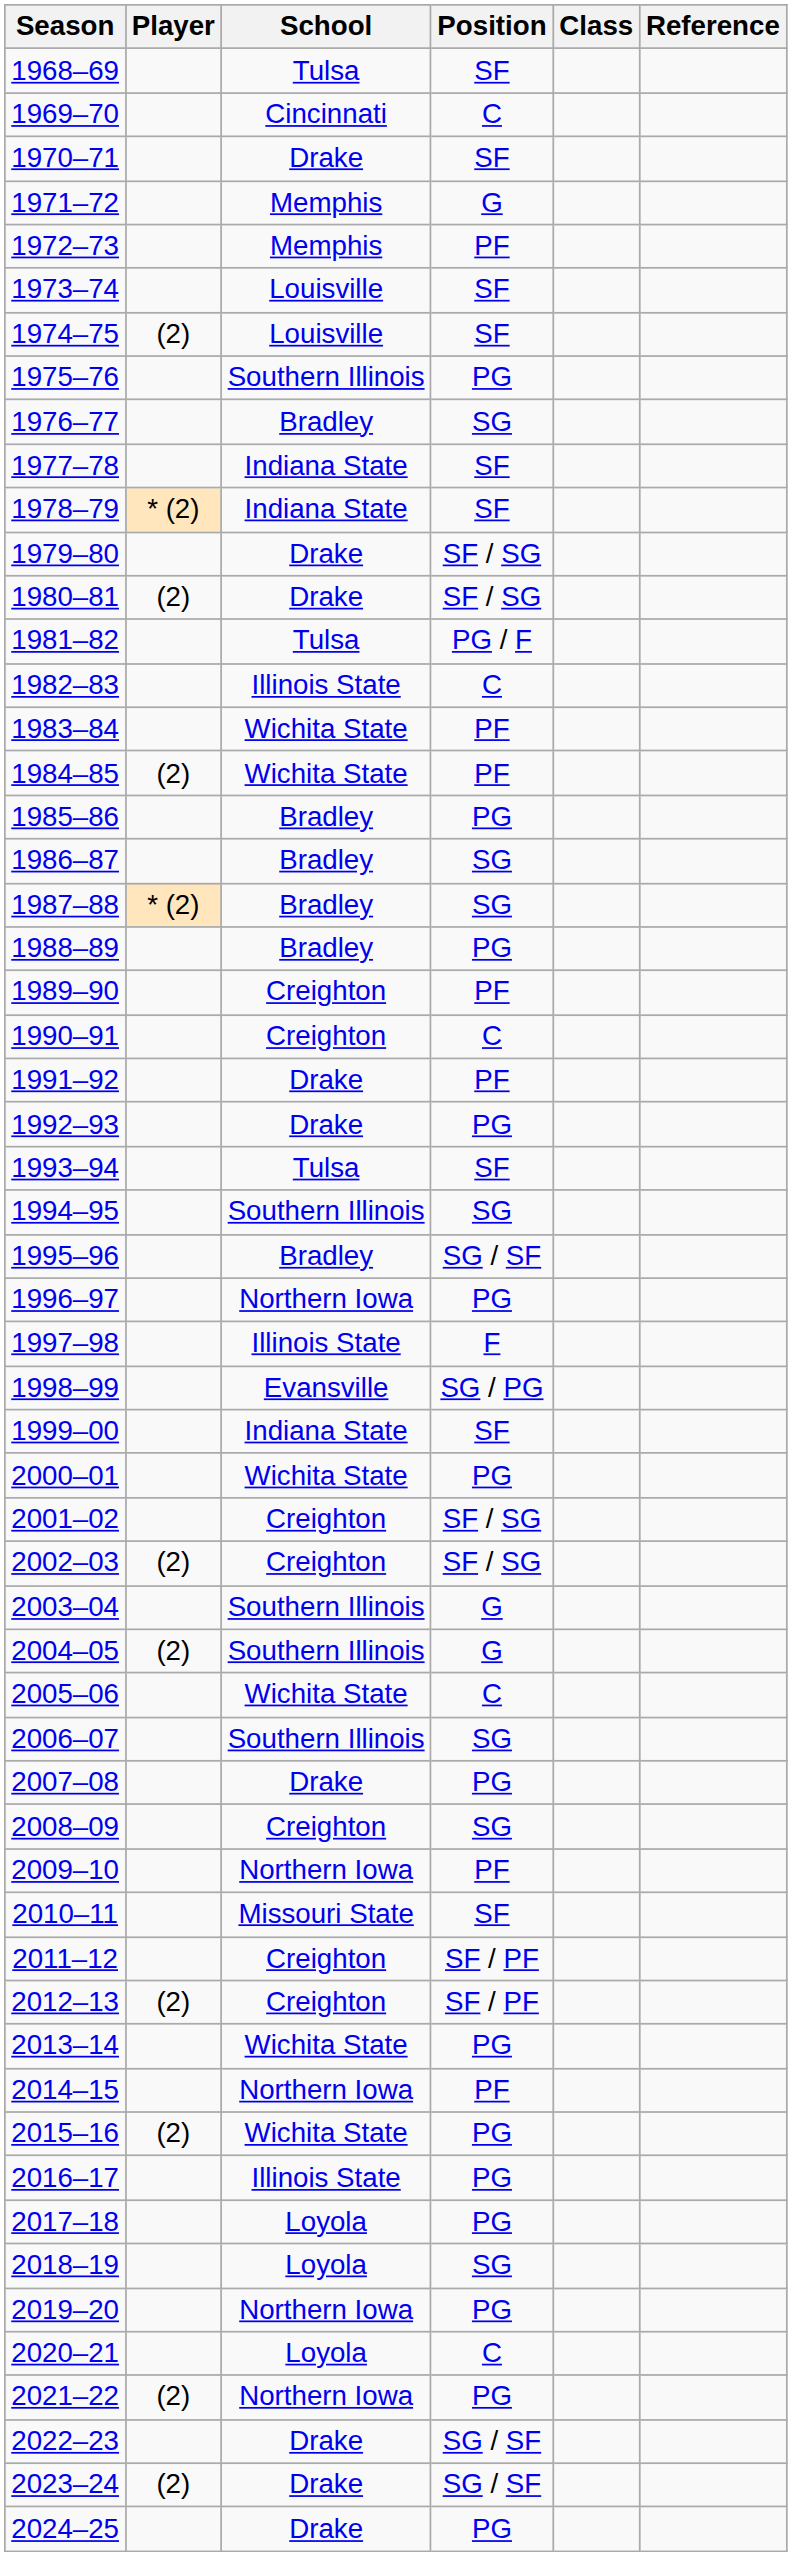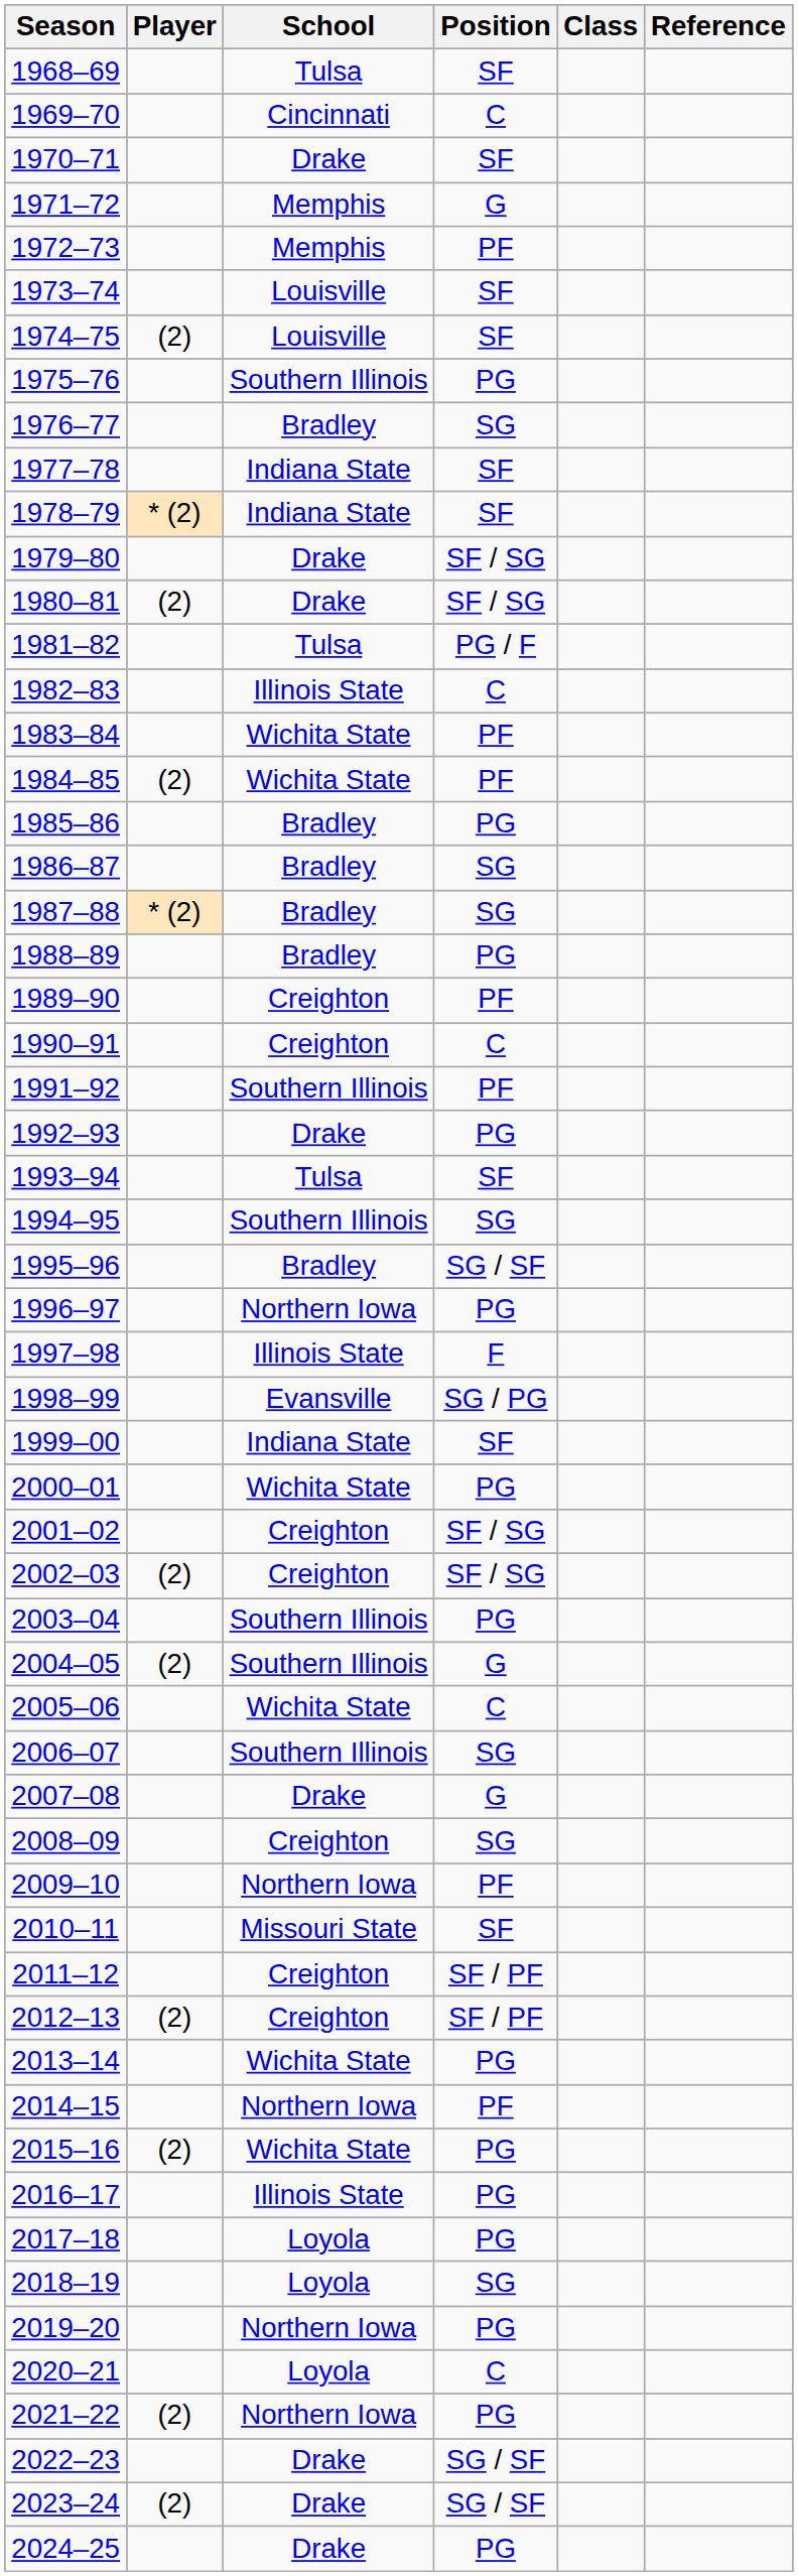 <table class="wikitable sortable" style="text-align:center;">
 <tr>
 <th>Season</th>
 <th>Player</th>
 <th>School</th>
 <th>Position</th>
 <th>Class</th>
 <th class="unsortable">Reference</th>
 </tr>
 <tr>
 <td><a href='#'>1968–69</a></td>
 <td></td>
 <td><a href='#'>Tulsa</a></td>
 <td><a href='#'>SF</a></td>
 <td></td>
 <td></td>
 </tr>
 <tr>
 <td><a href='#'>1969–70</a></td>
 <td></td>
 <td><a href='#'>Cincinnati</a></td>
 <td><a href='#'>C</a></td>
 <td></td>
 <td></td>
 </tr>
 <tr>
 <td><a href='#'>1970–71</a></td>
 <td></td>
 <td><a href='#'>Drake</a></td>
 <td><a href='#'>SF</a></td>
 <td></td>
 <td></td>
 </tr>
 <tr>
 <td><a href='#'>1971–72</a></td>
 <td></td>
 <td><a href='#'>Memphis</a></td>
 <td><a href='#'>G</a></td>
 <td></td>
 <td></td>
 </tr>
 <tr>
 <td><a href='#'>1972–73</a></td>
 <td></td>
 <td><a href='#'>Memphis</a></td>
 <td><a href='#'>PF</a></td>
 <td></td>
 <td></td>
 </tr>
 <tr>
 <td><a href='#'>1973–74</a></td>
 <td></td>
 <td><a href='#'>Louisville</a></td>
 <td><a href='#'>SF</a></td>
 <td></td>
 <td></td>
 </tr>
 <tr>
 <td><a href='#'>1974–75</a></td>
 <td> (2)</td>
 <td><a href='#'>Louisville</a></td>
 <td><a href='#'>SF</a></td>
 <td></td>
 <td></td>
 </tr>
 <tr>
 <td><a href='#'>1975–76</a></td>
 <td></td>
 <td><a href='#'>Southern Illinois</a></td>
 <td><a href='#'>PG</a></td>
 <td></td>
 <td></td>
 </tr>
 <tr>
 <td><a href='#'>1976–77</a></td>
 <td></td>
 <td><a href='#'>Bradley</a></td>
 <td><a href='#'>SG</a></td>
 <td></td>
 <td></td>
 </tr>
 <tr>
 <td><a href='#'>1977–78</a></td>
 <td></td>
 <td><a href='#'>Indiana State</a></td>
 <td><a href='#'>SF</a></td>
 <td></td>
 <td></td>
 </tr>
 <tr>
 <td><a href='#'>1978–79</a></td>
 <td style="background-color:#FFE6BD">* (2)</td>
 <td><a href='#'>Indiana State</a></td>
 <td><a href='#'>SF</a></td>
 <td></td>
 <td></td>
 </tr>
 <tr>
 <td><a href='#'>1979–80</a></td>
 <td></td>
 <td><a href='#'>Drake</a></td>
 <td><a href='#'>SF</a> / <a href='#'>SG</a></td>
 <td></td>
 <td></td>
 </tr>
 <tr>
 <td><a href='#'>1980–81</a></td>
 <td> (2)</td>
 <td><a href='#'>Drake</a></td>
 <td><a href='#'>SF</a> / <a href='#'>SG</a></td>
 <td></td>
 <td></td>
 </tr>
 <tr>
 <td><a href='#'>1981–82</a></td>
 <td></td>
 <td><a href='#'>Tulsa</a></td>
 <td><a href='#'>PG</a> / <a href='#'>F</a></td>
 <td></td>
 <td></td>
 </tr>
 <tr>
 <td><a href='#'>1982–83</a></td>
 <td></td>
 <td><a href='#'>Illinois State</a></td>
 <td><a href='#'>C</a></td>
 <td></td>
 <td></td>
 </tr>
 <tr>
 <td><a href='#'>1983–84</a></td>
 <td></td>
 <td><a href='#'>Wichita State</a></td>
 <td><a href='#'>PF</a></td>
 <td></td>
 <td></td>
 </tr>
 <tr>
 <td><a href='#'>1984–85</a></td>
 <td> (2)</td>
 <td><a href='#'>Wichita State</a></td>
 <td><a href='#'>PF</a></td>
 <td></td>
 <td></td>
 </tr>
 <tr>
 <td><a href='#'>1985–86</a></td>
 <td></td>
 <td><a href='#'>Bradley</a></td>
 <td><a href='#'>PG</a></td>
 <td></td>
 <td></td>
 </tr>
 <tr>
 <td><a href='#'>1986–87</a></td>
 <td></td>
 <td><a href='#'>Bradley</a></td>
 <td><a href='#'>SG</a></td>
 <td></td>
 <td></td>
 </tr>
 <tr>
 <td><a href='#'>1987–88</a></td>
 <td style="background-color:#FFE6BD">* (2)</td>
 <td><a href='#'>Bradley</a></td>
 <td><a href='#'>SG</a></td>
 <td></td>
 <td></td>
 </tr>
 <tr>
 <td><a href='#'>1988–89</a></td>
 <td></td>
 <td><a href='#'>Bradley</a></td>
 <td><a href='#'>PG</a></td>
 <td></td>
 <td></td>
 </tr>
 <tr>
 <td><a href='#'>1989–90</a></td>
 <td></td>
 <td><a href='#'>Creighton</a></td>
 <td><a href='#'>PF</a></td>
 <td></td>
 <td></td>
 </tr>
 <tr>
 <td><a href='#'>1990–91</a></td>
 <td></td>
 <td><a href='#'>Creighton</a></td>
 <td><a href='#'>C</a></td>
 <td></td>
 <td></td>
 </tr>
 <tr>
 <td><a href='#'>1991–92</a></td>
 <td></td>
-<td><a href='#'>Drake</a></td>
+<td><a href='#'>Southern Illinois</a></td>
 <td><a href='#'>PF</a></td>
 <td></td>
 <td></td>
 </tr>
 <tr>
 <td><a href='#'>1992–93</a></td>
 <td></td>
 <td><a href='#'>Drake</a></td>
 <td><a href='#'>PG</a></td>
 <td></td>
 <td></td>
 </tr>
 <tr>
 <td><a href='#'>1993–94</a></td>
 <td></td>
 <td><a href='#'>Tulsa</a></td>
 <td><a href='#'>SF</a></td>
 <td></td>
 <td></td>
 </tr>
 <tr>
 <td><a href='#'>1994–95</a></td>
 <td></td>
 <td><a href='#'>Southern Illinois</a></td>
 <td><a href='#'>SG</a></td>
 <td></td>
 <td></td>
 </tr>
 <tr>
 <td><a href='#'>1995–96</a></td>
 <td></td>
 <td><a href='#'>Bradley</a></td>
 <td><a href='#'>SG</a> / <a href='#'>SF</a></td>
 <td></td>
 <td></td>
 </tr>
 <tr>
 <td><a href='#'>1996–97</a></td>
 <td></td>
 <td><a href='#'>Northern Iowa</a></td>
 <td><a href='#'>PG</a></td>
 <td></td>
 <td></td>
 </tr>
 <tr>
 <td><a href='#'>1997–98</a></td>
 <td></td>
 <td><a href='#'>Illinois State</a></td>
 <td><a href='#'>F</a></td>
 <td></td>
 <td></td>
 </tr>
 <tr>
 <td><a href='#'>1998–99</a></td>
 <td></td>
 <td><a href='#'>Evansville</a></td>
 <td><a href='#'>SG</a> / <a href='#'>PG</a></td>
 <td></td>
 <td></td>
 </tr>
 <tr>
 <td><a href='#'>1999–00</a></td>
 <td></td>
 <td><a href='#'>Indiana State</a></td>
 <td><a href='#'>SF</a></td>
 <td></td>
 <td></td>
 </tr>
 <tr>
 <td><a href='#'>2000–01</a></td>
 <td></td>
 <td><a href='#'>Wichita State</a></td>
 <td><a href='#'>PG</a></td>
 <td></td>
 <td></td>
 </tr>
 <tr>
 <td><a href='#'>2001–02</a></td>
 <td></td>
 <td><a href='#'>Creighton</a></td>
 <td><a href='#'>SF</a> / <a href='#'>SG</a></td>
 <td></td>
 <td></td>
 </tr>
 <tr>
 <td><a href='#'>2002–03</a></td>
 <td> (2)</td>
 <td><a href='#'>Creighton</a></td>
 <td><a href='#'>SF</a> / <a href='#'>SG</a></td>
 <td></td>
 <td></td>
 </tr>
 <tr>
 <td><a href='#'>2003–04</a></td>
 <td></td>
 <td><a href='#'>Southern Illinois</a></td>
-<td><a href='#'>G</a></td>
+<td><a href='#'>PG</a></td>
 <td></td>
 <td></td>
 </tr>
 <tr>
 <td><a href='#'>2004–05</a></td>
 <td> (2)</td>
 <td><a href='#'>Southern Illinois</a></td>
 <td><a href='#'>G</a></td>
 <td></td>
 <td></td>
 </tr>
 <tr>
 <td><a href='#'>2005–06</a></td>
 <td></td>
 <td><a href='#'>Wichita State</a></td>
 <td><a href='#'>C</a></td>
 <td></td>
 <td></td>
 </tr>
 <tr>
 <td><a href='#'>2006–07</a></td>
 <td></td>
 <td><a href='#'>Southern Illinois</a></td>
 <td><a href='#'>SG</a></td>
 <td></td>
 <td></td>
 </tr>
 <tr>
 <td><a href='#'>2007–08</a></td>
 <td></td>
 <td><a href='#'>Drake</a></td>
-<td><a href='#'>PG</a></td>
+<td><a href='#'>G</a></td>
 <td></td>
 <td></td>
 </tr>
 <tr>
 <td><a href='#'>2008–09</a></td>
 <td></td>
 <td><a href='#'>Creighton</a></td>
 <td><a href='#'>SG</a></td>
 <td></td>
 <td></td>
 </tr>
 <tr>
 <td><a href='#'>2009–10</a></td>
 <td></td>
 <td><a href='#'>Northern Iowa</a></td>
 <td><a href='#'>PF</a></td>
 <td></td>
 <td></td>
 </tr>
 <tr>
 <td><a href='#'>2010–11</a></td>
 <td></td>
 <td><a href='#'>Missouri State</a></td>
 <td><a href='#'>SF</a></td>
 <td></td>
 <td></td>
 </tr>
 <tr>
 <td><a href='#'>2011–12</a></td>
 <td></td>
 <td><a href='#'>Creighton</a></td>
 <td><a href='#'>SF</a> / <a href='#'>PF</a></td>
 <td></td>
 <td></td>
 </tr>
 <tr>
 <td><a href='#'>2012–13</a></td>
 <td> (2)</td>
 <td><a href='#'>Creighton</a></td>
 <td><a href='#'>SF</a> / <a href='#'>PF</a></td>
 <td></td>
 <td></td>
 </tr>
 <tr>
 <td><a href='#'>2013–14</a></td>
 <td></td>
 <td><a href='#'>Wichita State</a></td>
 <td><a href='#'>PG</a></td>
 <td></td>
 <td></td>
 </tr>
 <tr>
 <td><a href='#'>2014–15</a></td>
 <td></td>
 <td><a href='#'>Northern Iowa</a></td>
 <td><a href='#'>PF</a></td>
 <td></td>
 <td></td>
 </tr>
 <tr>
 <td><a href='#'>2015–16</a></td>
 <td> (2)</td>
 <td><a href='#'>Wichita State</a></td>
 <td><a href='#'>PG</a></td>
 <td></td>
 <td></td>
 </tr>
 <tr>
 <td><a href='#'>2016–17</a></td>
 <td></td>
 <td><a href='#'>Illinois State</a></td>
 <td><a href='#'>PG</a></td>
 <td></td>
 <td></td>
 </tr>
 <tr>
 <td><a href='#'>2017–18</a></td>
 <td></td>
 <td><a href='#'>Loyola</a></td>
 <td><a href='#'>PG</a></td>
 <td></td>
 <td></td>
 </tr>
 <tr>
 <td><a href='#'>2018–19</a></td>
 <td></td>
 <td><a href='#'>Loyola</a></td>
 <td><a href='#'>SG</a></td>
 <td></td>
 <td></td>
 </tr>
 <tr>
 <td><a href='#'>2019–20</a></td>
 <td></td>
 <td><a href='#'>Northern Iowa</a></td>
 <td><a href='#'>PG</a></td>
 <td></td>
 <td></td>
 </tr>
 <tr>
 <td><a href='#'>2020–21</a></td>
 <td></td>
 <td><a href='#'>Loyola</a></td>
 <td><a href='#'>C</a></td>
 <td></td>
 <td></td>
 </tr>
 <tr>
 <td><a href='#'>2021–22</a></td>
 <td> (2)</td>
 <td><a href='#'>Northern Iowa</a></td>
 <td><a href='#'>PG</a></td>
 <td></td>
 <td></td>
 </tr>
 <tr>
 <td><a href='#'>2022–23</a></td>
 <td></td>
 <td><a href='#'>Drake</a></td>
 <td><a href='#'>SG</a> / <a href='#'>SF</a></td>
 <td></td>
 <td></td>
 </tr>
 <tr>
 <td><a href='#'>2023–24</a></td>
 <td> (2)</td>
 <td><a href='#'>Drake</a></td>
 <td><a href='#'>SG</a> / <a href='#'>SF</a></td>
 <td></td>
 <td></td>
 </tr>
 <tr>
 <td><a href='#'>2024–25</a></td>
 <td></td>
 <td><a href='#'>Drake</a></td>
 <td><a href='#'>PG</a></td>
 <td></td>
 <td></td>
 </tr>
 </table>
